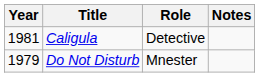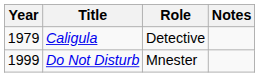 <table class="wikitable">
 <tr>
 <th>Year</th>
 <th>Title</th>
 <th>Role</th>
 <th>Notes</th>
 </tr>
 <tr>
-<td>1981</td>
+<td>1979</td>
 <td><em><a href='#'>Caligula</a></em></td>
 <td>Detective</td>
 <td></td>
 </tr>
 <tr>
-<td>1979</td>
+<td>1999</td>
 <td><em><a href='#'>Do Not Disturb</a></em></td>
 <td>Mnester</td>
 <td></td>
 </tr>
 </table>
